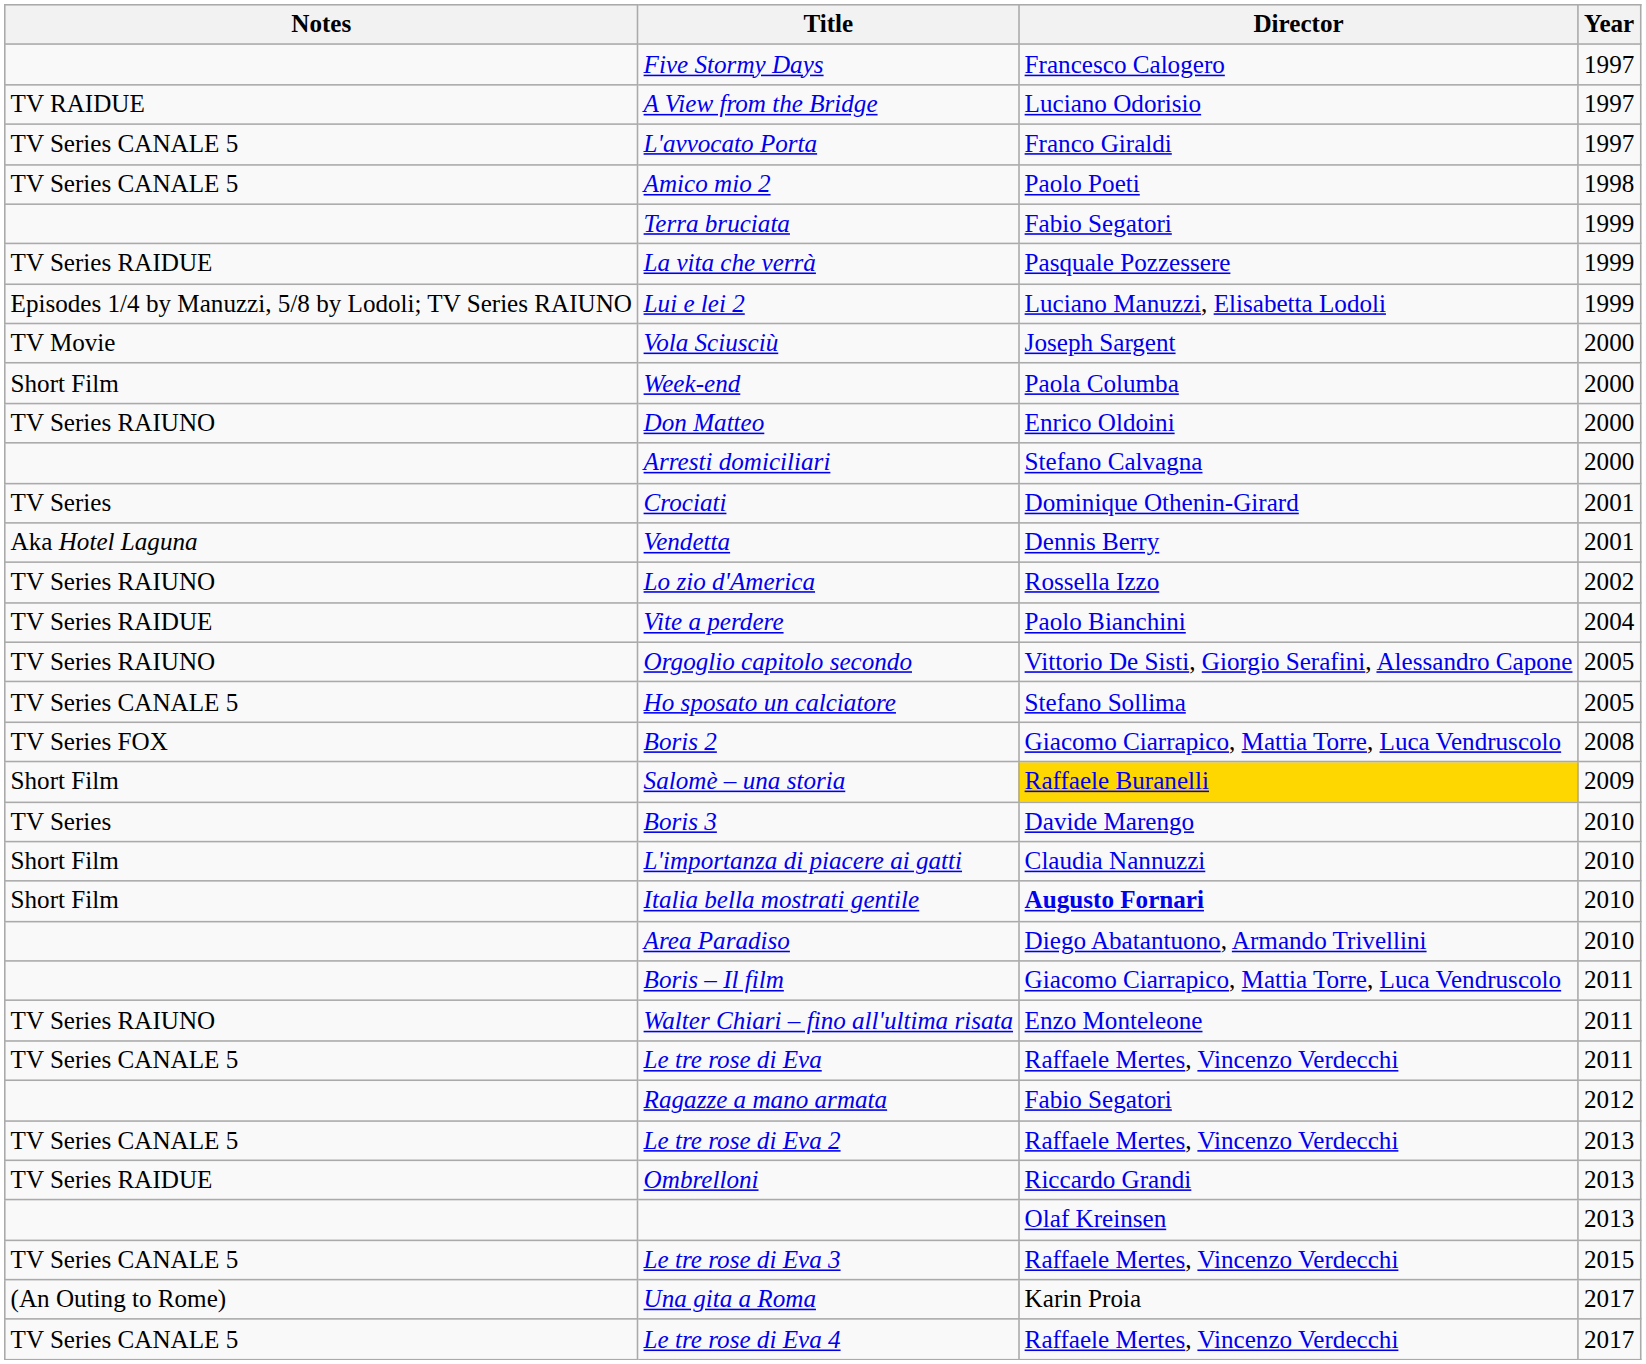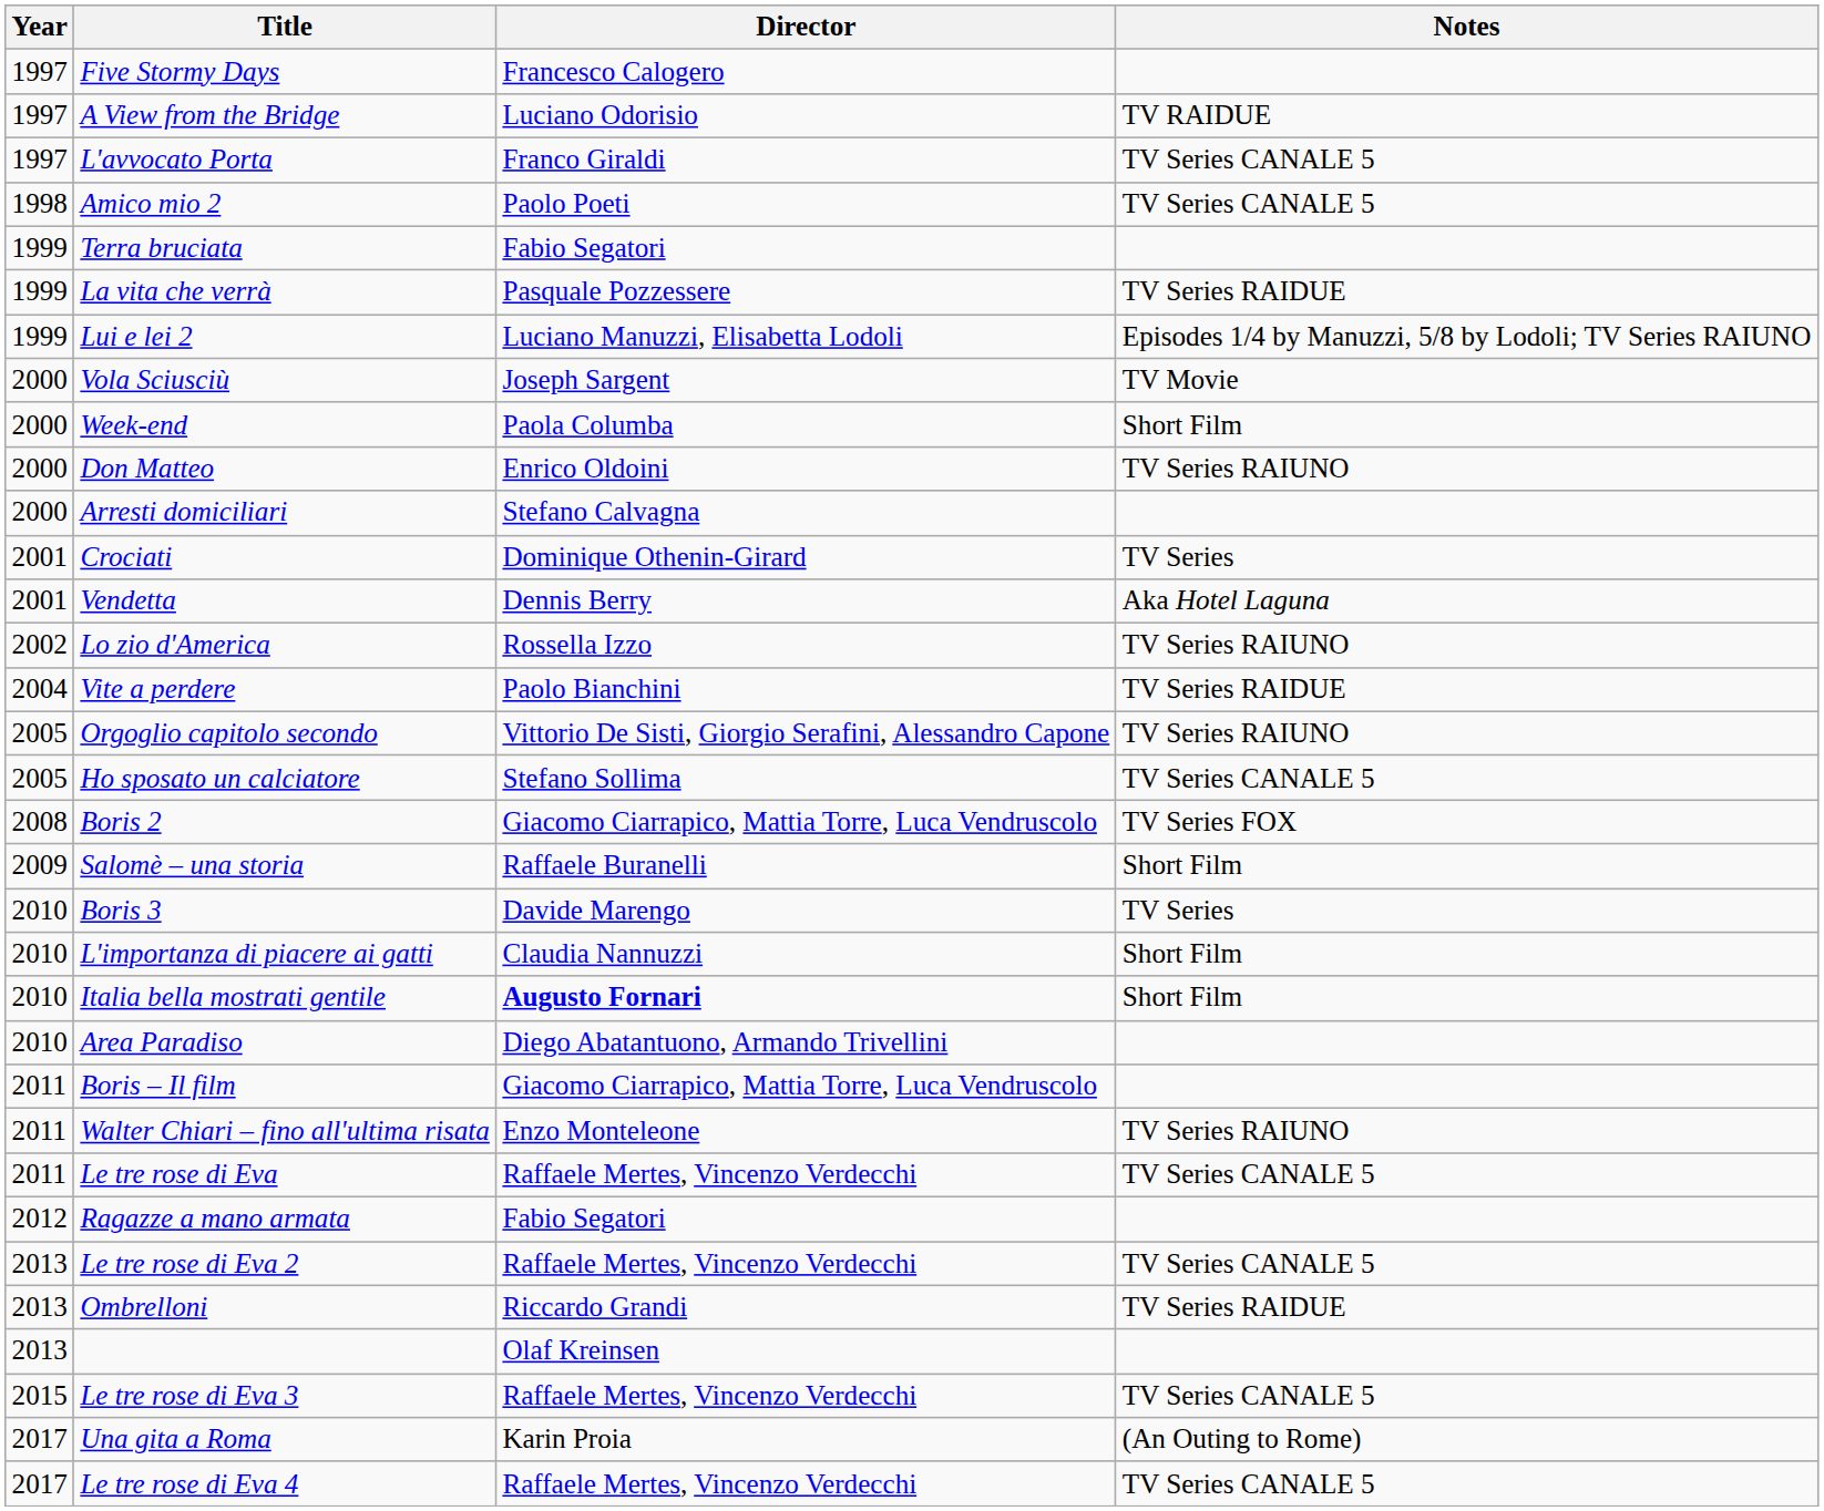 <table class="wikitable sortable">
 <tr>
-<th>Notes</th>
+<th>Year</th>
 <th>Title</th>
 <th>Director</th>
-<th>Year</th>
+<th>Notes</th>
 </tr>
 <tr>
-<td></td>
+<td>1997</td>
 <td><em><a href='#'>Five Stormy Days</a></em></td>
 <td><a href='#'>Francesco Calogero</a></td>
-<td>1997</td>
+<td></td>
 </tr>
 <tr>
-<td>TV RAIDUE</td>
+<td>1997</td>
 <td><em><a href='#'>A View from the Bridge</a></em></td>
 <td><a href='#'>Luciano Odorisio</a></td>
-<td>1997</td>
+<td>TV RAIDUE</td>
 </tr>
 <tr>
-<td>TV Series CANALE 5</td>
+<td>1997</td>
 <td><em><a href='#'>L'avvocato Porta</a></em></td>
 <td><a href='#'>Franco Giraldi</a></td>
-<td>1997</td>
+<td>TV Series CANALE 5</td>
 </tr>
 <tr>
-<td>TV Series CANALE 5</td>
+<td>1998</td>
 <td><em><a href='#'>Amico mio 2</a></em></td>
 <td><a href='#'>Paolo Poeti</a></td>
-<td>1998</td>
+<td>TV Series CANALE 5</td>
 </tr>
 <tr>
-<td></td>
+<td>1999</td>
 <td><em><a href='#'>Terra bruciata</a></em></td>
 <td><a href='#'>Fabio Segatori</a></td>
-<td>1999</td>
+<td></td>
 </tr>
 <tr>
-<td>TV Series RAIDUE</td>
+<td>1999</td>
 <td><em><a href='#'>La vita che verrà</a></em></td>
 <td><a href='#'>Pasquale Pozzessere</a></td>
-<td>1999</td>
+<td>TV Series RAIDUE</td>
 </tr>
 <tr>
-<td>Episodes 1/4 by Manuzzi, 5/8 by Lodoli; TV Series RAIUNO</td>
+<td>1999</td>
 <td><em><a href='#'>Lui e lei 2</a></em></td>
 <td><a href='#'>Luciano Manuzzi</a>, <a href='#'>Elisabetta Lodoli</a></td>
-<td>1999</td>
+<td>Episodes 1/4 by Manuzzi, 5/8 by Lodoli; TV Series RAIUNO</td>
 </tr>
 <tr>
-<td>TV Movie</td>
+<td>2000</td>
 <td><em><a href='#'>Vola Sciusciù</a></em></td>
 <td><a href='#'>Joseph Sargent</a></td>
-<td>2000</td>
+<td>TV Movie</td>
 </tr>
 <tr>
-<td>Short Film</td>
+<td>2000</td>
 <td><em><a href='#'>Week-end</a></em></td>
 <td><a href='#'>Paola Columba</a></td>
-<td>2000</td>
+<td>Short Film</td>
 </tr>
 <tr>
-<td>TV Series RAIUNO</td>
+<td>2000</td>
 <td><em><a href='#'>Don Matteo</a></em></td>
 <td><a href='#'>Enrico Oldoini</a></td>
-<td>2000</td>
+<td>TV Series RAIUNO</td>
 </tr>
 <tr>
-<td></td>
+<td>2000</td>
 <td><em><a href='#'>Arresti domiciliari</a></em></td>
 <td><a href='#'>Stefano Calvagna</a></td>
-<td>2000</td>
+<td></td>
 </tr>
 <tr>
-<td>TV Series</td>
+<td>2001</td>
 <td><em><a href='#'>Crociati</a></em></td>
 <td><a href='#'>Dominique Othenin-Girard</a></td>
-<td>2001</td>
+<td>TV Series</td>
 </tr>
 <tr>
-<td>Aka <em>Hotel Laguna</em></td>
+<td>2001</td>
 <td><em><a href='#'>Vendetta</a></em></td>
 <td><a href='#'>Dennis Berry</a></td>
-<td>2001</td>
+<td>Aka <em>Hotel Laguna</em></td>
 </tr>
 <tr>
-<td>TV Series RAIUNO</td>
+<td>2002</td>
 <td><em><a href='#'>Lo zio d'America</a></em></td>
 <td><a href='#'>Rossella Izzo</a></td>
-<td>2002</td>
+<td>TV Series RAIUNO</td>
 </tr>
 <tr>
-<td>TV Series RAIDUE</td>
+<td>2004</td>
 <td><em><a href='#'>Vite a perdere</a></em></td>
 <td><a href='#'>Paolo Bianchini</a></td>
-<td>2004</td>
+<td>TV Series RAIDUE</td>
 </tr>
 <tr>
-<td>TV Series RAIUNO</td>
+<td>2005</td>
 <td><em><a href='#'>Orgoglio capitolo secondo</a></em></td>
 <td><a href='#'>Vittorio De Sisti</a>, <a href='#'>Giorgio Serafini</a>, <a href='#'>Alessandro Capone</a></td>
-<td>2005</td>
+<td>TV Series RAIUNO</td>
 </tr>
 <tr>
-<td>TV Series CANALE 5</td>
+<td>2005</td>
 <td><em><a href='#'>Ho sposato un calciatore</a></em></td>
 <td><a href='#'>Stefano Sollima</a></td>
-<td>2005</td>
+<td>TV Series CANALE 5</td>
 </tr>
 <tr>
-<td>TV Series FOX</td>
+<td>2008</td>
 <td><em><a href='#'>Boris 2</a></em></td>
 <td><a href='#'>Giacomo Ciarrapico</a>, <a href='#'>Mattia Torre</a>, <a href='#'>Luca Vendruscolo</a></td>
-<td>2008</td>
+<td>TV Series FOX</td>
 </tr>
 <tr>
+<td>2009</td>
+<td><em><a href='#'>Salomè – una storia</a></em></td>
+<td><a href='#'>Raffaele Buranelli</a></td>
 <td>Short Film</td>
-<td><em><a href='#'>Salomè – una storia</a></em></td>
-<td style="background: gold;"><a href='#'>Raffaele Buranelli</a></td>
-<td>2009</td>
 </tr>
 <tr>
-<td>TV Series</td>
+<td>2010</td>
 <td><em><a href='#'>Boris 3</a></em></td>
 <td><a href='#'>Davide Marengo</a></td>
-<td>2010</td>
+<td>TV Series</td>
 </tr>
 <tr>
-<td>Short Film</td>
+<td>2010</td>
 <td><em><a href='#'>L'importanza di piacere ai gatti</a></em></td>
 <td><a href='#'>Claudia Nannuzzi</a></td>
-<td>2010</td>
+<td>Short Film</td>
 </tr>
 <tr>
-<td>Short Film</td>
+<td>2010</td>
 <td><em><a href='#'>Italia bella mostrati gentile</a></em></td>
 <td><strong><a href='#'>Augusto Fornari</a></strong></td>
-<td>2010</td>
+<td>Short Film</td>
 </tr>
 <tr>
-<td></td>
+<td>2010</td>
 <td><em><a href='#'>Area Paradiso</a></em></td>
 <td><a href='#'>Diego Abatantuono</a>, <a href='#'>Armando Trivellini</a></td>
-<td>2010</td>
+<td></td>
 </tr>
 <tr>
-<td></td>
+<td>2011</td>
 <td><em><a href='#'>Boris – Il film</a></em></td>
 <td><a href='#'>Giacomo Ciarrapico</a>, <a href='#'>Mattia Torre</a>, <a href='#'>Luca Vendruscolo</a></td>
-<td>2011</td>
+<td></td>
 </tr>
 <tr>
-<td>TV Series RAIUNO</td>
+<td>2011</td>
 <td><em><a href='#'>Walter Chiari – fino all'ultima risata</a></em></td>
 <td><a href='#'>Enzo Monteleone</a></td>
-<td>2011</td>
+<td>TV Series RAIUNO</td>
 </tr>
 <tr>
-<td>TV Series CANALE 5</td>
+<td>2011</td>
 <td><em><a href='#'>Le tre rose di Eva</a></em></td>
 <td><a href='#'>Raffaele Mertes</a>, <a href='#'>Vincenzo Verdecchi</a></td>
-<td>2011</td>
+<td>TV Series CANALE 5</td>
 </tr>
 <tr>
-<td></td>
+<td>2012</td>
 <td><em><a href='#'>Ragazze a mano armata</a></em></td>
 <td><a href='#'>Fabio Segatori</a></td>
-<td>2012</td>
+<td></td>
 </tr>
 <tr>
-<td>TV Series CANALE 5</td>
+<td>2013</td>
 <td><em><a href='#'>Le tre rose di Eva 2</a></em></td>
 <td><a href='#'>Raffaele Mertes</a>, <a href='#'>Vincenzo Verdecchi</a></td>
-<td>2013</td>
+<td>TV Series CANALE 5</td>
 </tr>
 <tr>
-<td>TV Series RAIDUE</td>
+<td>2013</td>
 <td><em><a href='#'>Ombrelloni</a></em></td>
 <td><a href='#'>Riccardo Grandi</a></td>
-<td>2013</td>
+<td>TV Series RAIDUE</td>
 </tr>
 <tr>
-<td></td>
+<td>2013</td>
 <td><em></em></td>
 <td><a href='#'>Olaf Kreinsen</a></td>
-<td>2013</td>
+<td></td>
 </tr>
 <tr>
-<td>TV Series CANALE 5</td>
+<td>2015</td>
 <td><em><a href='#'>Le tre rose di Eva 3</a></em></td>
 <td><a href='#'>Raffaele Mertes</a>, <a href='#'>Vincenzo Verdecchi</a></td>
-<td>2015</td>
+<td>TV Series CANALE 5</td>
 </tr>
 <tr>
-<td>(An Outing to Rome)</td>
+<td>2017</td>
 <td><em><a href='#'>Una gita a Roma</a></em></td>
 <td>Karin Proia</td>
-<td>2017</td>
+<td>(An Outing to Rome)</td>
 </tr>
 <tr>
-<td>TV Series CANALE 5</td>
+<td>2017</td>
 <td><em><a href='#'>Le tre rose di Eva 4</a></em></td>
 <td><a href='#'>Raffaele Mertes</a>, <a href='#'>Vincenzo Verdecchi</a></td>
-<td>2017</td>
+<td>TV Series CANALE 5</td>
 </tr>
 </table>
